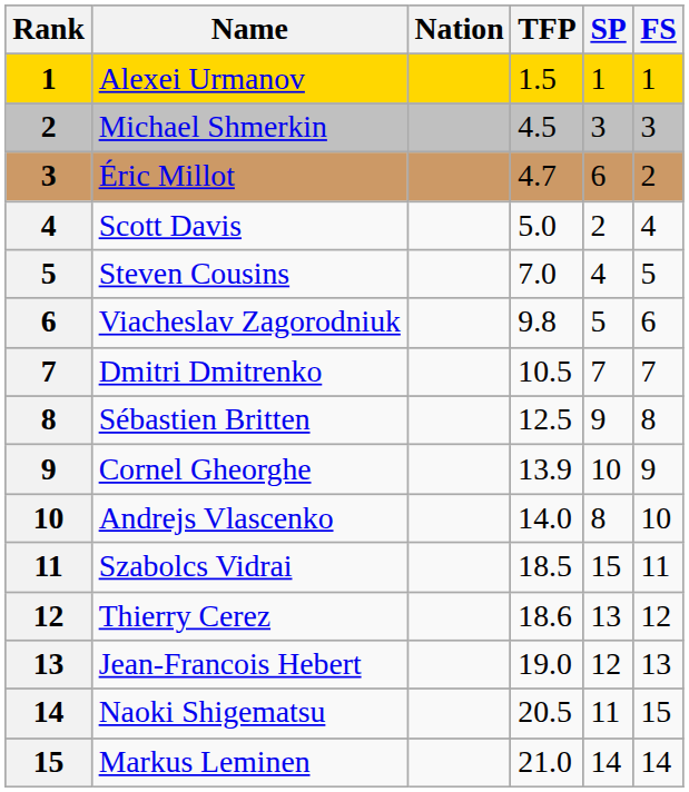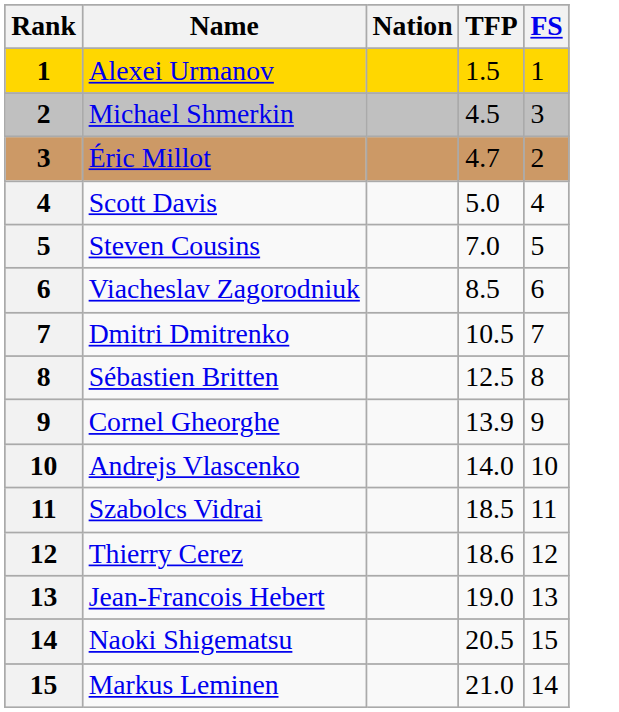 <table class="wikitable sortable">
 <tr>
 <th>Rank</th>
 <th>Name</th>
 <th>Nation</th>
 <th>TFP</th>
-<th><a href='#'>SP</a></th>
 <th><a href='#'>FS</a></th>
 </tr>
 <tr bgcolor="gold">
 <td align="center"><strong>1</strong></td>
 <td><a href='#'>Alexei Urmanov</a></td>
 <td></td>
 <td>1.5</td>
 <td>1</td>
-<td>1</td>
 </tr>
 <tr bgcolor="silver">
 <td align="center"><strong>2</strong></td>
 <td><a href='#'>Michael Shmerkin</a></td>
 <td></td>
 <td>4.5</td>
 <td>3</td>
-<td>3</td>
 </tr>
 <tr bgcolor="cc9966">
 <td align="center"><strong>3</strong></td>
 <td><a href='#'>Éric Millot</a></td>
 <td></td>
 <td>4.7</td>
-<td>6</td>
 <td>2</td>
 </tr>
 <tr>
 <th>4</th>
 <td><a href='#'>Scott Davis</a></td>
 <td></td>
 <td>5.0</td>
-<td>2</td>
 <td>4</td>
 </tr>
 <tr>
 <th>5</th>
 <td><a href='#'>Steven Cousins</a></td>
 <td></td>
 <td>7.0</td>
-<td>4</td>
 <td>5</td>
 </tr>
 <tr>
 <th>6</th>
 <td><a href='#'>Viacheslav Zagorodniuk</a></td>
 <td></td>
-<td>9.8</td>
-<td>5</td>
+<td>8.5</td>
 <td>6</td>
 </tr>
 <tr>
 <th>7</th>
 <td><a href='#'>Dmitri Dmitrenko</a></td>
 <td></td>
 <td>10.5</td>
 <td>7</td>
-<td>7</td>
 </tr>
 <tr>
 <th>8</th>
 <td><a href='#'>Sébastien Britten</a></td>
 <td></td>
 <td>12.5</td>
-<td>9</td>
 <td>8</td>
 </tr>
 <tr>
 <th>9</th>
 <td><a href='#'>Cornel Gheorghe</a></td>
 <td></td>
 <td>13.9</td>
-<td>10</td>
 <td>9</td>
 </tr>
 <tr>
 <th>10</th>
 <td><a href='#'>Andrejs Vlascenko</a></td>
 <td></td>
 <td>14.0</td>
-<td>8</td>
 <td>10</td>
 </tr>
 <tr>
 <th>11</th>
 <td><a href='#'>Szabolcs Vidrai</a></td>
 <td></td>
 <td>18.5</td>
-<td>15</td>
 <td>11</td>
 </tr>
 <tr>
 <th>12</th>
 <td><a href='#'>Thierry Cerez</a></td>
 <td></td>
 <td>18.6</td>
-<td>13</td>
 <td>12</td>
 </tr>
 <tr>
 <th>13</th>
 <td><a href='#'>Jean-Francois Hebert</a></td>
 <td></td>
 <td>19.0</td>
-<td>12</td>
 <td>13</td>
 </tr>
 <tr>
 <th>14</th>
 <td><a href='#'>Naoki Shigematsu</a></td>
 <td></td>
 <td>20.5</td>
-<td>11</td>
 <td>15</td>
 </tr>
 <tr>
 <th>15</th>
 <td><a href='#'>Markus Leminen</a></td>
 <td></td>
 <td>21.0</td>
 <td>14</td>
-<td>14</td>
 </tr>
 </table>
